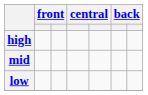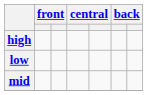 <table class="wikitable" style="text-align:center;">
 <tr>
 <th rowspan="2"></th>
 <th colspan="2"><a href='#'>front</a></th>
 <th colspan="2"><a href='#'>central</a></th>
 <th colspan="2"><a href='#'>back</a></th>
 </tr>
 <tr>
 <th></th>
 <th></th>
 <th></th>
 <th></th>
 <th></th>
 <th></th>
 </tr>
 <tr>
 <th><a href='#'>high</a></th>
 <td></td>
 <td></td>
 <td></td>
 <td></td>
 <td></td>
 <td></td>
 </tr>
 <tr>
-<th><a href='#'>mid</a></th>
+<th><a href='#'>low</a></th>
 <td></td>
 <td></td>
 <td></td>
 <td></td>
 <td></td>
 <td></td>
 </tr>
 <tr>
-<th><a href='#'>low</a></th>
+<th><a href='#'>mid</a></th>
 <td></td>
 <td></td>
 <td></td>
 <td></td>
 <td></td>
 <td></td>
 </tr>
 <tr>
 </tr>
 </table>
